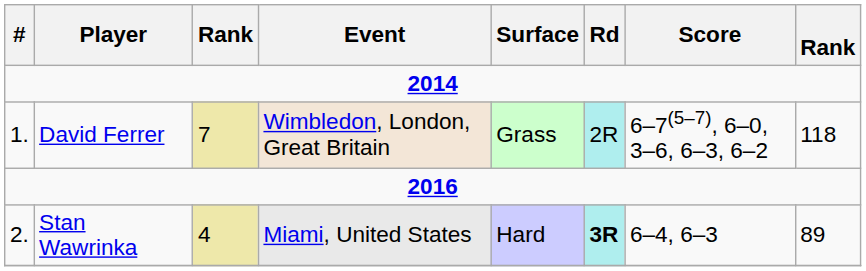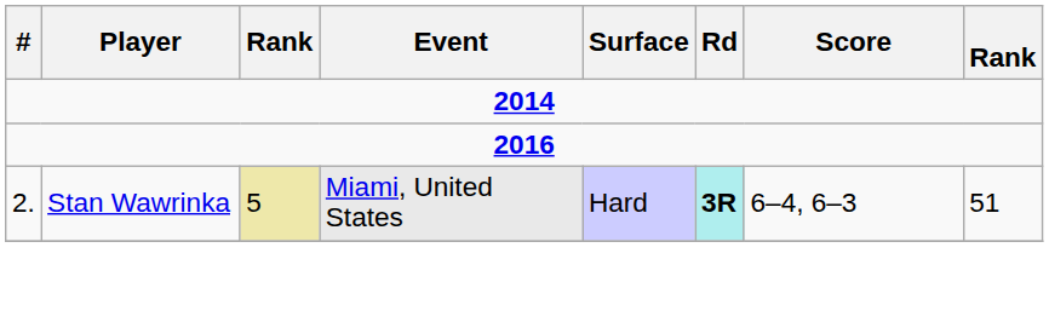 <table class="wikitable sortable">
 <tr>
 <th>#</th>
 <th width=150>Player</th>
 <th>Rank</th>
 <th width=250>Event</th>
 <th>Surface</th>
 <th>Rd</th>
 <th width=200>Score</th>
 <th> <br> Rank</th>
 </tr>
 <tr>
 <td colspan=8 style=text-align:center><strong><a href='#'>2014</a></strong></td>
 </tr>
 <tr>
-<td>1.</td>
-<td> <a href='#'>David Ferrer</a></td>
-<td bgcolor=EEE8AA>7</td>
-<td bgcolor=f3e6d7><a href='#'>Wimbledon</a>, London, Great Britain</td>
-<td bgcolor=CCFFCC>Grass</td>
-<td bgcolor=afeeee>2R</td>
-<td>6–7<sup>(5–7)</sup>, 6–0, 3–6, 6–3, 6–2</td>
-<td>118</td>
-</tr>
-<tr>
 <td colspan=8 style=text-align:center><strong><a href='#'>2016</a></strong></td>
 </tr>
 <tr>
 <td>2.</td>
 <td> <a href='#'>Stan Wawrinka</a></td>
-<td bgcolor=EEE8AA>4</td>
+<td bgcolor=EEE8AA>5</td>
 <td bgcolor=e9e9e9><a href='#'>Miami</a>, United States</td>
 <td bgcolor=CCCCFF>Hard</td>
 <td bgcolor=afeeee><strong>3R</strong></td>
 <td>6–4, 6–3</td>
-<td>89</td>
+<td>51</td>
 </tr>
 <tr>
 </tr>
 </table>
